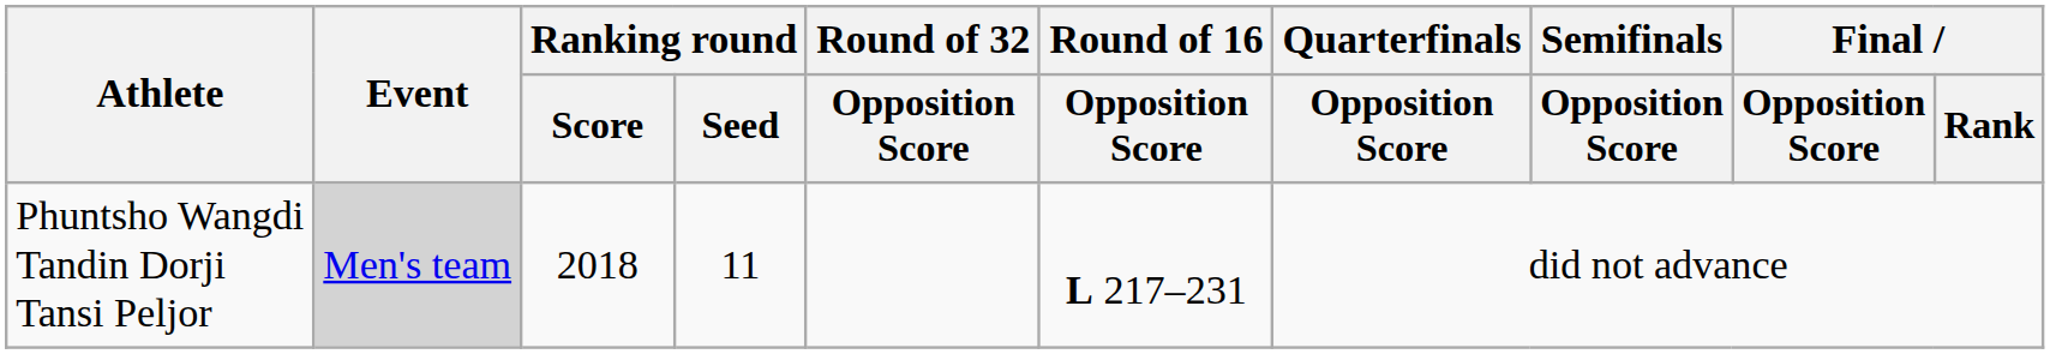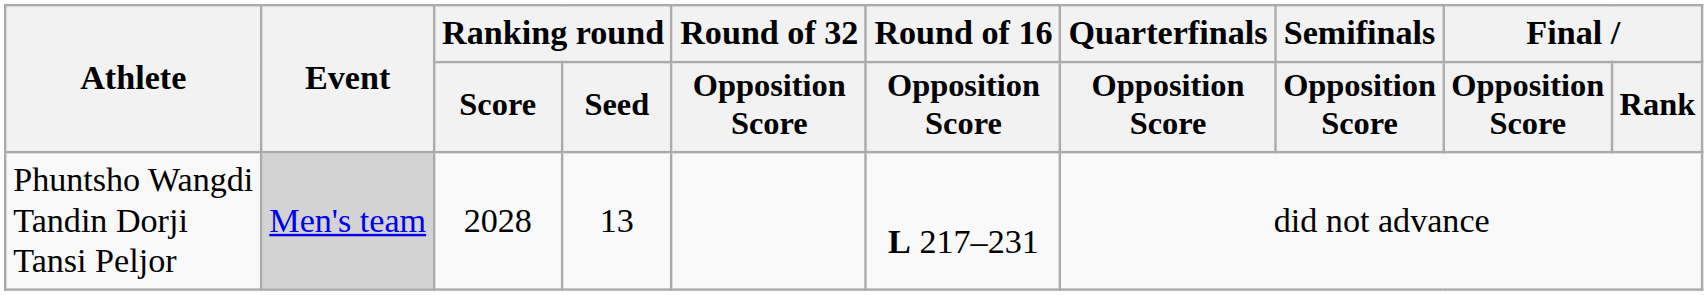 <table class="wikitable" style="font-size:90%; text-align:center;">
 <tr>
 <th rowspan="2">Athlete</th>
 <th rowspan="2">Event</th>
 <th colspan="2">Ranking round</th>
 <th>Round of 32</th>
 <th>Round of 16</th>
 <th>Quarterfinals</th>
 <th>Semifinals</th>
 <th colspan=2>Final / </th>
 </tr>
 <tr style=font-size:95%>
 <th>Score</th>
 <th>Seed</th>
 <th>Opposition<br>Score</th>
 <th>Opposition<br>Score</th>
 <th>Opposition<br>Score</th>
 <th>Opposition<br>Score</th>
 <th>Opposition<br>Score</th>
 <th>Rank</th>
 </tr>
 <tr>
 <td align=left>Phuntsho Wangdi<br>Tandin Dorji<br>Tansi Peljor</td>
 <td align=left style="background: lightgrey;"><a href='#'>Men's team</a></td>
-<td>2018</td>
-<td>11</td>
+<td>2028</td>
+<td>13</td>
 <td></td>
 <td><br><strong>L</strong> 217–231</td>
 <td colspan=4>did not advance</td>
 </tr>
 </table>
